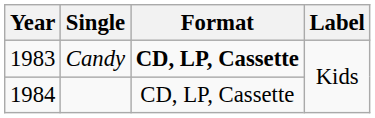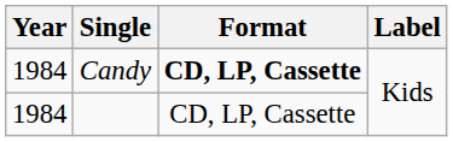 <table class="wikitable plainrowheaders" style="text-align:center;">
 <tr>
 <th scope="col">Year</th>
 <th scope="col">Single</th>
 <th scope="col">Format</th>
 <th scope="col">Label</th>
 </tr>
 <tr>
-<td>1983</td>
+<td>1984</td>
 <td style="text-align:left;"><em>Candy</em><br></td>
 <td><strong>CD, LP, Cassette</strong></td>
 <td rowspan="2">Kids</td>
 </tr>
 <tr>
 <td>1984</td>
 <td style="text-align:left;"><br></td>
 <td>CD, LP, Cassette</td>
 </tr>
 </table>
